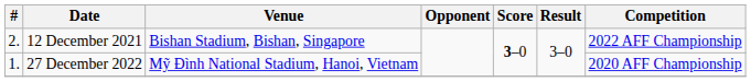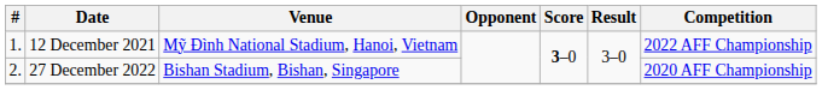 <table class="wikitable">
 <tr>
 <th>#</th>
 <th>Date</th>
 <th>Venue</th>
 <th>Opponent</th>
 <th>Score</th>
 <th>Result</th>
 <th>Competition</th>
 </tr>
 <tr>
-<td>2.</td>
+<td>1.</td>
 <td>12 December 2021</td>
-<td><a href='#'>Bishan Stadium</a>, <a href='#'>Bishan</a>, <a href='#'>Singapore</a></td>
+<td><a href='#'>Mỹ Đình National Stadium</a>, <a href='#'>Hanoi</a>, <a href='#'>Vietnam</a></td>
 <td rowspan=2></td>
 <td rowspan=2 align=center><strong>3</strong>–0</td>
 <td rowspan=2 align=center>3–0</td>
 <td><a href='#'>2022 AFF Championship</a></td>
 </tr>
 <tr>
-<td>1.</td>
+<td>2.</td>
 <td>27 December 2022</td>
-<td><a href='#'>Mỹ Đình National Stadium</a>, <a href='#'>Hanoi</a>, <a href='#'>Vietnam</a></td>
+<td><a href='#'>Bishan Stadium</a>, <a href='#'>Bishan</a>, <a href='#'>Singapore</a></td>
 <td><a href='#'>2020 AFF Championship</a></td>
 </tr>
 <tr>
 </tr>
 </table>
